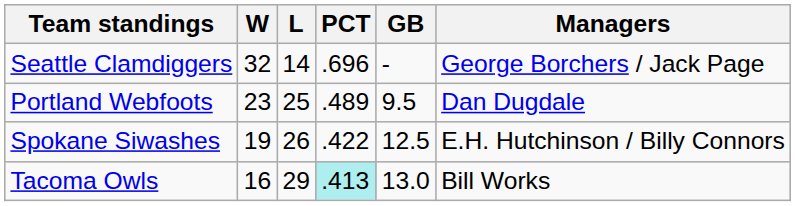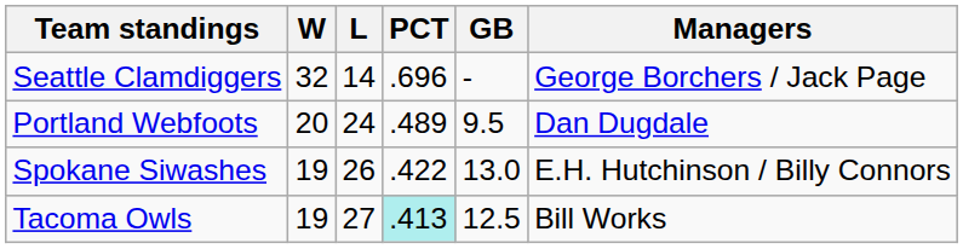 <table class="wikitable">
 <tr>
 <th>Team standings</th>
 <th>W</th>
 <th>L</th>
 <th>PCT</th>
 <th>GB</th>
 <th>Managers</th>
 </tr>
 <tr>
 <td><a href='#'>Seattle Clamdiggers</a></td>
 <td>32</td>
 <td>14</td>
 <td>.696</td>
 <td>-</td>
 <td><a href='#'>George Borchers</a> / Jack Page</td>
 </tr>
 <tr>
 <td><a href='#'>Portland Webfoots</a></td>
-<td>23</td>
-<td>25</td>
+<td>20</td>
+<td>24</td>
 <td>.489</td>
 <td>9.5</td>
 <td><a href='#'>Dan Dugdale</a></td>
 </tr>
 <tr>
 <td><a href='#'>Spokane Siwashes</a></td>
 <td>19</td>
 <td>26</td>
 <td>.422</td>
-<td>12.5</td>
+<td>13.0</td>
 <td>E.H. Hutchinson / Billy Connors</td>
 </tr>
 <tr>
 <td><a href='#'>Tacoma Owls</a></td>
-<td>16</td>
-<td>29</td>
+<td>19</td>
+<td>27</td>
 <td style="background: paleturquoise;">.413</td>
-<td>13.0</td>
+<td>12.5</td>
 <td>Bill Works</td>
 </tr>
 </table>
